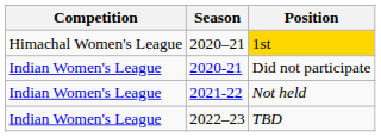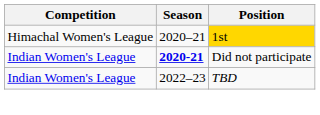 <table class="wikitable sortable">
 <tr>
 <th>Competition</th>
 <th>Season</th>
 <th>Position</th>
 </tr>
 <tr>
 <td>Himachal Women's League</td>
 <td>2020–21</td>
 <td style="background:gold;">1st</td>
 </tr>
 <tr>
 <td><a href='#'>Indian Women's League</a></td>
-<td><a href='#'>2020-21</a></td>
+<td><strong><a href='#'>2020-21</a></strong></td>
 <td>Did not participate</td>
-</tr>
-<tr>
-<td><a href='#'>Indian Women's League</a></td>
-<td><a href='#'>2021-22</a></td>
-<td><em>Not held</em></td>
 </tr>
 <tr>
 <td><a href='#'>Indian Women's League</a></td>
 <td>2022–23</td>
 <td><em>TBD</em></td>
 </tr>
 </table>
